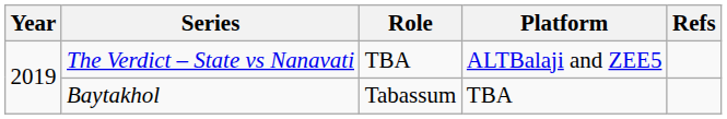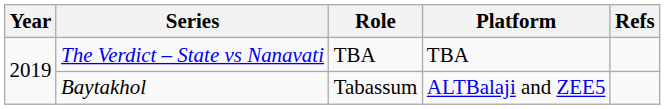 <table class="wikitable sortable">
 <tr>
 <th>Year</th>
 <th>Series</th>
 <th>Role</th>
 <th>Platform</th>
 <th>Refs</th>
 </tr>
 <tr>
 <td rowspan="2">2019</td>
 <td><em><a href='#'>The Verdict – State vs Nanavati</a></em></td>
 <td>TBA</td>
-<td><a href='#'>ALTBalaji</a> and <a href='#'>ZEE5</a></td>
+<td>TBA</td>
 <td style="text-align:center;"></td>
 </tr>
 <tr>
 <td><em>Baytakhol</em></td>
 <td>Tabassum</td>
-<td>TBA</td>
+<td><a href='#'>ALTBalaji</a> and <a href='#'>ZEE5</a></td>
 <td></td>
 </tr>
 </table>
